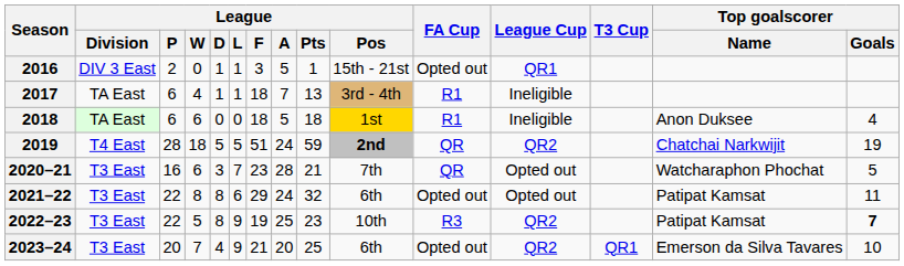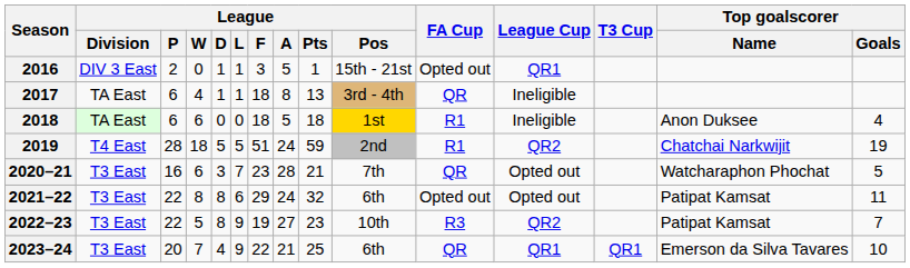 <table class="wikitable" style="text-align: center">
 <tr>
 <th rowspan=2>Season</th>
 <th colspan=9>League</th>
 <th rowspan=2><a href='#'>FA Cup</a></th>
 <th rowspan=2><a href='#'>League Cup</a></th>
 <th rowspan=2><a href='#'>T3 Cup</a></th>
 <th colspan=2>Top goalscorer</th>
 </tr>
 <tr>
 <th>Division</th>
 <th>P</th>
 <th>W</th>
 <th>D</th>
 <th>L</th>
 <th>F</th>
 <th>A</th>
 <th>Pts</th>
 <th>Pos</th>
 <th>Name</th>
 <th>Goals</th>
 </tr>
 <tr>
 <th>2016</th>
 <td><a href='#'>DIV 3 East</a></td>
 <td>2</td>
 <td>0</td>
 <td>1</td>
 <td>1</td>
 <td>3</td>
 <td>5</td>
 <td>1</td>
 <td>15th - 21st</td>
 <td>Opted out</td>
 <td><a href='#'>QR1</a></td>
 <td></td>
 <td></td>
 <td></td>
 </tr>
 <tr>
 <th>2017</th>
 <td>TA East</td>
 <td>6</td>
 <td>4</td>
 <td>1</td>
 <td>1</td>
 <td>18</td>
-<td>7</td>
+<td>8</td>
 <td>13</td>
 <td bgcolor=#deb678>3rd - 4th</td>
-<td><a href='#'>R1</a></td>
+<td><a href='#'>QR</a></td>
 <td>Ineligible</td>
 <td></td>
 <td></td>
 <td></td>
 </tr>
 <tr>
 <th>2018</th>
 <td bgcolor="#DDFFDD">TA East</td>
 <td>6</td>
 <td>6</td>
 <td>0</td>
 <td>0</td>
 <td>18</td>
 <td>5</td>
 <td>18</td>
 <td bgcolor=gold>1st</td>
 <td><a href='#'>R1</a></td>
 <td>Ineligible</td>
 <td></td>
 <td align="left"> Anon Duksee</td>
 <td>4</td>
 </tr>
 <tr>
 <th>2019</th>
 <td><a href='#'>T4 East</a></td>
 <td>28</td>
 <td>18</td>
 <td>5</td>
 <td>5</td>
 <td>51</td>
 <td>24</td>
 <td>59</td>
-<td bgcolor=silver><strong>2nd</strong></td>
-<td><a href='#'>QR</a></td>
+<td bgcolor=silver>2nd</td>
+<td><a href='#'>R1</a></td>
 <td><a href='#'>QR2</a></td>
 <td></td>
 <td align="left"> <a href='#'>Chatchai Narkwijit</a></td>
 <td>19</td>
 </tr>
 <tr>
 <th>2020–21</th>
 <td><a href='#'>T3 East</a></td>
 <td>16</td>
 <td>6</td>
 <td>3</td>
 <td>7</td>
 <td>23</td>
 <td>28</td>
 <td>21</td>
 <td>7th</td>
 <td><a href='#'>QR</a></td>
 <td>Opted out</td>
 <td></td>
 <td align="left"> Watcharaphon Phochat</td>
 <td>5</td>
 </tr>
 <tr>
 <th>2021–22</th>
 <td><a href='#'>T3 East</a></td>
 <td>22</td>
 <td>8</td>
 <td>8</td>
 <td>6</td>
 <td>29</td>
 <td>24</td>
 <td>32</td>
 <td>6th</td>
 <td>Opted out</td>
 <td>Opted out</td>
 <td></td>
 <td align="left"> Patipat Kamsat</td>
 <td>11</td>
 </tr>
 <tr>
 <th>2022–23</th>
 <td><a href='#'>T3 East</a></td>
 <td>22</td>
 <td>5</td>
 <td>8</td>
 <td>9</td>
 <td>19</td>
-<td>25</td>
+<td>27</td>
 <td>23</td>
 <td>10th</td>
 <td><a href='#'>R3</a></td>
 <td><a href='#'>QR2</a></td>
 <td></td>
 <td align="left"> Patipat Kamsat</td>
-<td><strong>7</strong></td>
+<td>7</td>
 </tr>
 <tr>
 <th>2023–24</th>
 <td><a href='#'>T3 East</a></td>
 <td>20</td>
 <td>7</td>
 <td>4</td>
 <td>9</td>
+<td>22</td>
 <td>21</td>
-<td>20</td>
 <td>25</td>
 <td>6th</td>
-<td>Opted out</td>
-<td><a href='#'>QR2</a></td>
+<td><a href='#'>QR</a></td>
+<td><a href='#'>QR1</a></td>
 <td><a href='#'>QR1</a></td>
 <td align="left"> Emerson da Silva Tavares</td>
 <td>10</td>
 </tr>
 </table>
